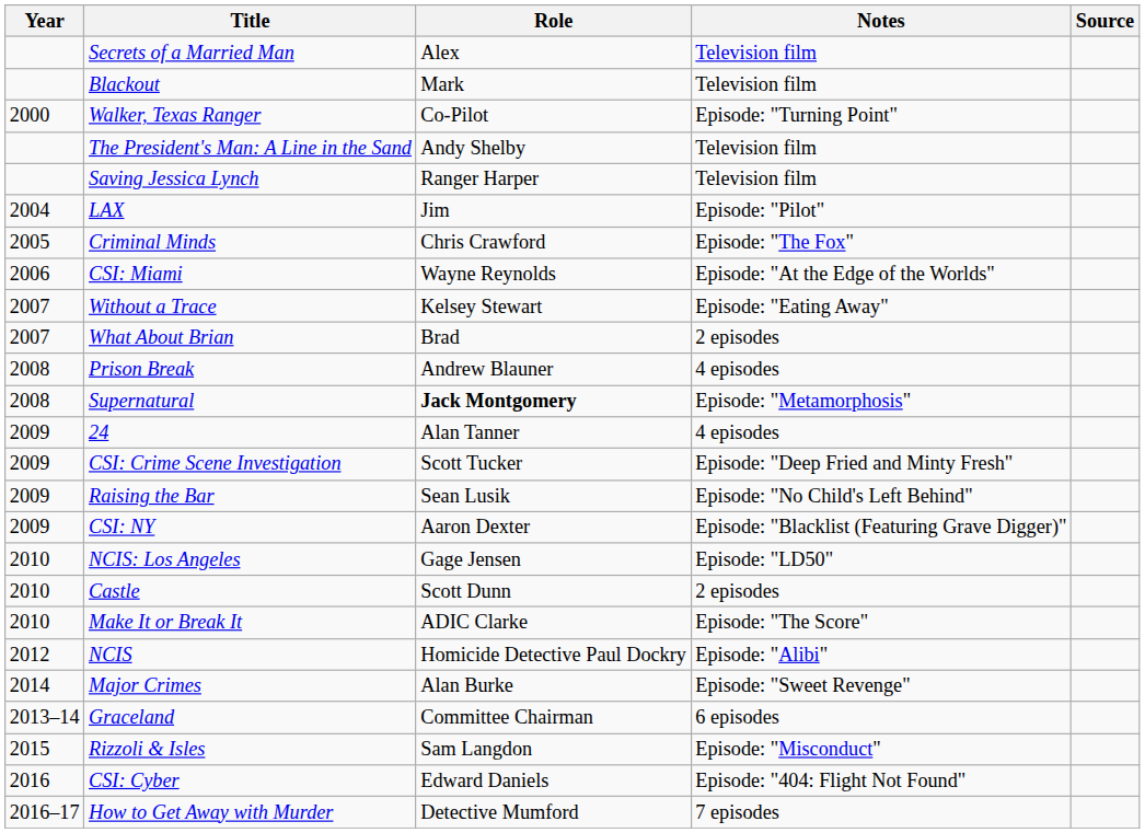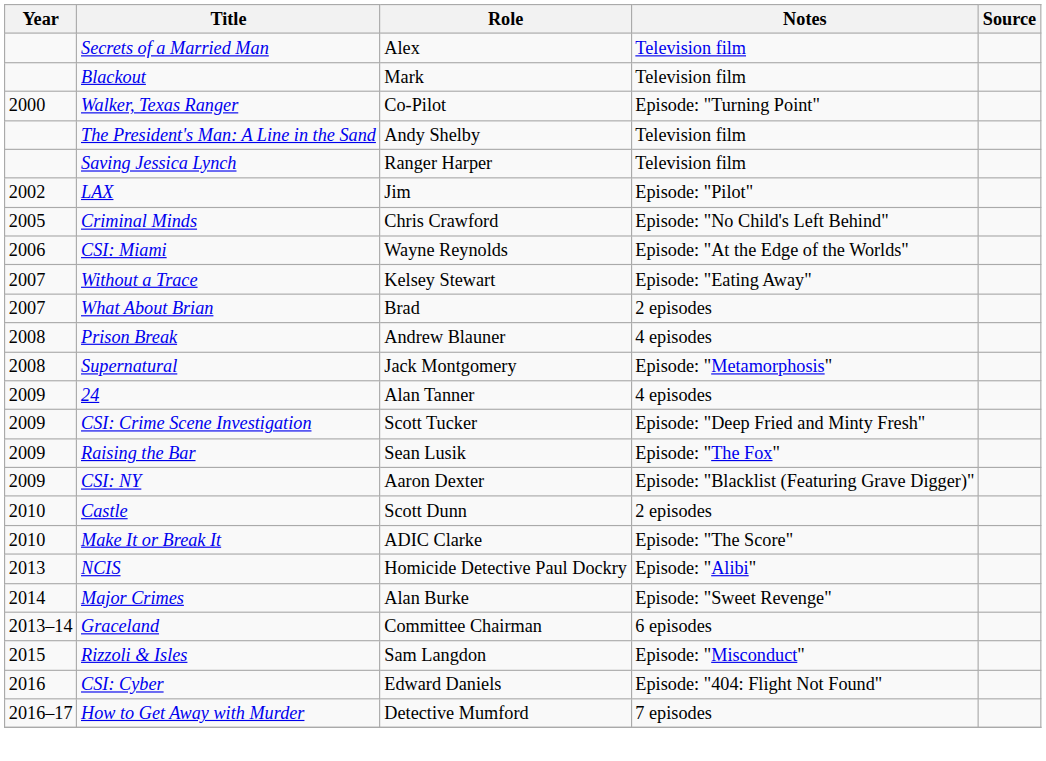 <table class="wikitable sortable plainrowheaders">
 <tr>
 <th>Year</th>
 <th>Title</th>
 <th>Role</th>
 <th class="unsortable">Notes</th>
 <th class="unsortable">Source</th>
 </tr>
 <tr>
 <td></td>
 <td><em><a href='#'>Secrets of a Married Man</a></em></td>
 <td>Alex</td>
 <td><a href='#'>Television film</a></td>
 <td></td>
 </tr>
 <tr>
 <td></td>
 <td><em><a href='#'>Blackout</a></em></td>
 <td>Mark</td>
 <td>Television film</td>
 <td></td>
 </tr>
 <tr>
 <td>2000</td>
 <td><em><a href='#'>Walker, Texas Ranger</a></em></td>
 <td>Co-Pilot</td>
 <td>Episode: "Turning Point"</td>
 <td></td>
 </tr>
 <tr>
 <td></td>
 <td data-sort-value="President's Man: A Line in the Sand, The"><em><a href='#'>The President's Man: A Line in the Sand</a></em></td>
 <td>Andy Shelby</td>
 <td>Television film</td>
 <td></td>
 </tr>
 <tr>
 <td></td>
 <td><em><a href='#'>Saving Jessica Lynch</a></em></td>
 <td>Ranger Harper</td>
 <td>Television film</td>
 <td></td>
 </tr>
 <tr>
-<td>2004</td>
+<td>2002</td>
 <td><em><a href='#'>LAX</a></em></td>
 <td>Jim</td>
 <td>Episode: "Pilot"</td>
 <td></td>
 </tr>
 <tr>
 <td>2005</td>
 <td><em><a href='#'>Criminal Minds</a></em></td>
 <td>Chris Crawford</td>
-<td>Episode: "<a href='#'>The Fox</a>"</td>
+<td>Episode: "No Child's Left Behind"</td>
 <td></td>
 </tr>
 <tr>
 <td>2006</td>
 <td><em><a href='#'>CSI: Miami</a></em></td>
 <td>Wayne Reynolds</td>
 <td>Episode: "At the Edge of the Worlds"</td>
 <td></td>
 </tr>
 <tr>
 <td>2007</td>
 <td><em><a href='#'>Without a Trace</a></em></td>
 <td>Kelsey Stewart</td>
 <td>Episode: "Eating Away"</td>
 <td></td>
 </tr>
 <tr>
 <td>2007</td>
 <td><em><a href='#'>What About Brian</a></em></td>
 <td>Brad</td>
 <td>2 episodes</td>
 <td></td>
 </tr>
 <tr>
 <td>2008</td>
 <td><em><a href='#'>Prison Break</a></em></td>
 <td>Andrew Blauner</td>
 <td>4 episodes</td>
 <td></td>
 </tr>
 <tr>
 <td>2008</td>
 <td><em><a href='#'>Supernatural</a></em></td>
-<td><strong>Jack Montgomery</strong></td>
+<td>Jack Montgomery</td>
 <td>Episode: "<a href='#'>Metamorphosis</a>"</td>
 <td></td>
 </tr>
 <tr>
 <td>2009</td>
 <td><em><a href='#'>24</a></em></td>
 <td>Alan Tanner</td>
 <td>4 episodes</td>
 <td></td>
 </tr>
 <tr>
 <td>2009</td>
 <td><em><a href='#'>CSI: Crime Scene Investigation</a></em></td>
 <td>Scott Tucker</td>
 <td>Episode: "Deep Fried and Minty Fresh"</td>
 <td></td>
 </tr>
 <tr>
 <td>2009</td>
 <td><em><a href='#'>Raising the Bar</a></em></td>
 <td>Sean Lusik</td>
-<td>Episode: "No Child's Left Behind"</td>
+<td>Episode: "<a href='#'>The Fox</a>"</td>
 <td></td>
 </tr>
 <tr>
 <td>2009</td>
 <td><em><a href='#'>CSI: NY</a></em></td>
 <td>Aaron Dexter</td>
 <td>Episode: "Blacklist (Featuring Grave Digger)"</td>
-<td></td>
-</tr>
-<tr>
-<td>2010</td>
-<td><em><a href='#'>NCIS: Los Angeles</a></em></td>
-<td>Gage Jensen</td>
-<td>Episode: "LD50"</td>
 <td></td>
 </tr>
 <tr>
 <td>2010</td>
 <td><em><a href='#'>Castle</a></em></td>
 <td>Scott Dunn</td>
 <td>2 episodes</td>
 <td></td>
 </tr>
 <tr>
 <td>2010</td>
 <td><em><a href='#'>Make It or Break It</a></em></td>
 <td>ADIC Clarke</td>
 <td>Episode: "The Score"</td>
 <td></td>
 </tr>
 <tr>
-<td>2012</td>
+<td>2013</td>
 <td><em><a href='#'>NCIS</a></em></td>
 <td>Homicide Detective Paul Dockry</td>
 <td>Episode: "<a href='#'>Alibi</a>"</td>
 <td></td>
 </tr>
 <tr>
 <td>2014</td>
 <td><em><a href='#'>Major Crimes</a></em></td>
 <td>Alan Burke</td>
 <td>Episode: "Sweet Revenge"</td>
 <td></td>
 </tr>
 <tr>
 <td>2013–14</td>
 <td><em><a href='#'>Graceland</a></em></td>
 <td>Committee Chairman</td>
 <td>6 episodes</td>
 <td></td>
 </tr>
 <tr>
 <td>2015</td>
 <td><em><a href='#'>Rizzoli & Isles</a></em></td>
 <td>Sam Langdon</td>
 <td>Episode: "<a href='#'>Misconduct</a>"</td>
 <td></td>
 </tr>
 <tr>
 <td>2016</td>
 <td><em><a href='#'>CSI: Cyber</a></em></td>
 <td>Edward Daniels</td>
 <td>Episode: "404: Flight Not Found"</td>
 <td></td>
 </tr>
 <tr>
 <td>2016–17</td>
 <td><em><a href='#'>How to Get Away with Murder</a></em></td>
 <td>Detective Mumford</td>
 <td>7 episodes</td>
 <td></td>
 </tr>
 <tr>
 </tr>
 </table>
